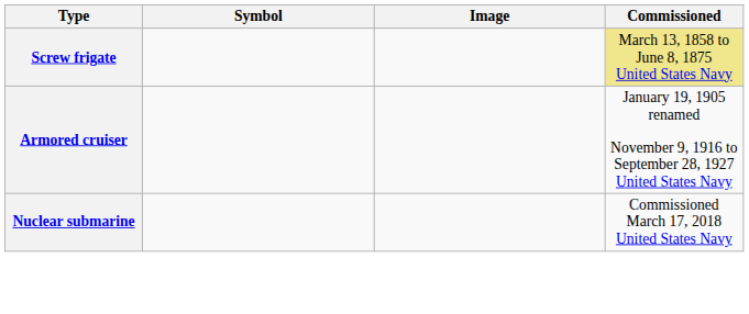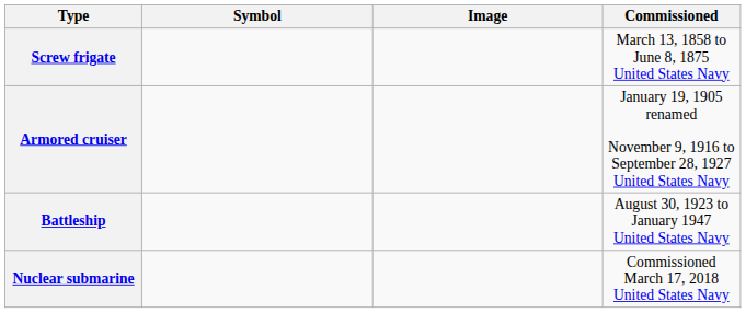 <table class=wikitable>
 <tr>
 <th scope=col width=140px>Type</th>
 <th scope=col width=240px>Symbol</th>
 <th scope=col width=240px>Image</th>
 <th scope=col width=140px>Commissioned</th>
 </tr>
 <tr>
 <th scope=row><a href='#'>Screw frigate</a></th>
 <td></td>
 <td></td>
-<td align=center style="background: khaki;">March 13, 1858 to<br>June 8, 1875<br><a href='#'>United States Navy</a></td>
+<td align=center>March 13, 1858 to<br>June 8, 1875<br><a href='#'>United States Navy</a></td>
 </tr>
 <tr>
 <th scope=row><a href='#'>Armored cruiser</a></th>
 <td></td>
 <td></td>
 <td align=center>January 19, 1905<br>renamed<br><br>November 9, 1916 to<br>September 28, 1927<br><a href='#'>United States Navy</a></td>
 </tr>
 <tr>
+<th scope=row><a href='#'>Battleship</a></th>
+<td></td>
+<td></td>
+<td align=center>August 30, 1923 to<br>January 1947<br><a href='#'>United States Navy</a></td>
+</tr>
+<tr>
 <th scope=row><a href='#'>Nuclear submarine</a></th>
 <td></td>
 <td align=center></td>
 <td align=center>Commissioned<br>March 17, 2018<br><a href='#'>United States Navy</a></td>
 </tr>
 </table>
